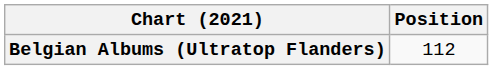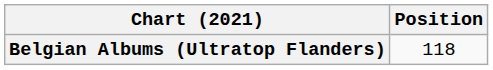 <table class="wikitable plainrowheaders" style="text-align:center">
 <tr>
 <th scope="col">Chart (2021)</th>
 <th scope="col">Position</th>
 </tr>
 <tr>
 <th scope="row">Belgian Albums (Ultratop Flanders)</th>
-<td>112</td>
+<td>118</td>
 </tr>
 </table>
